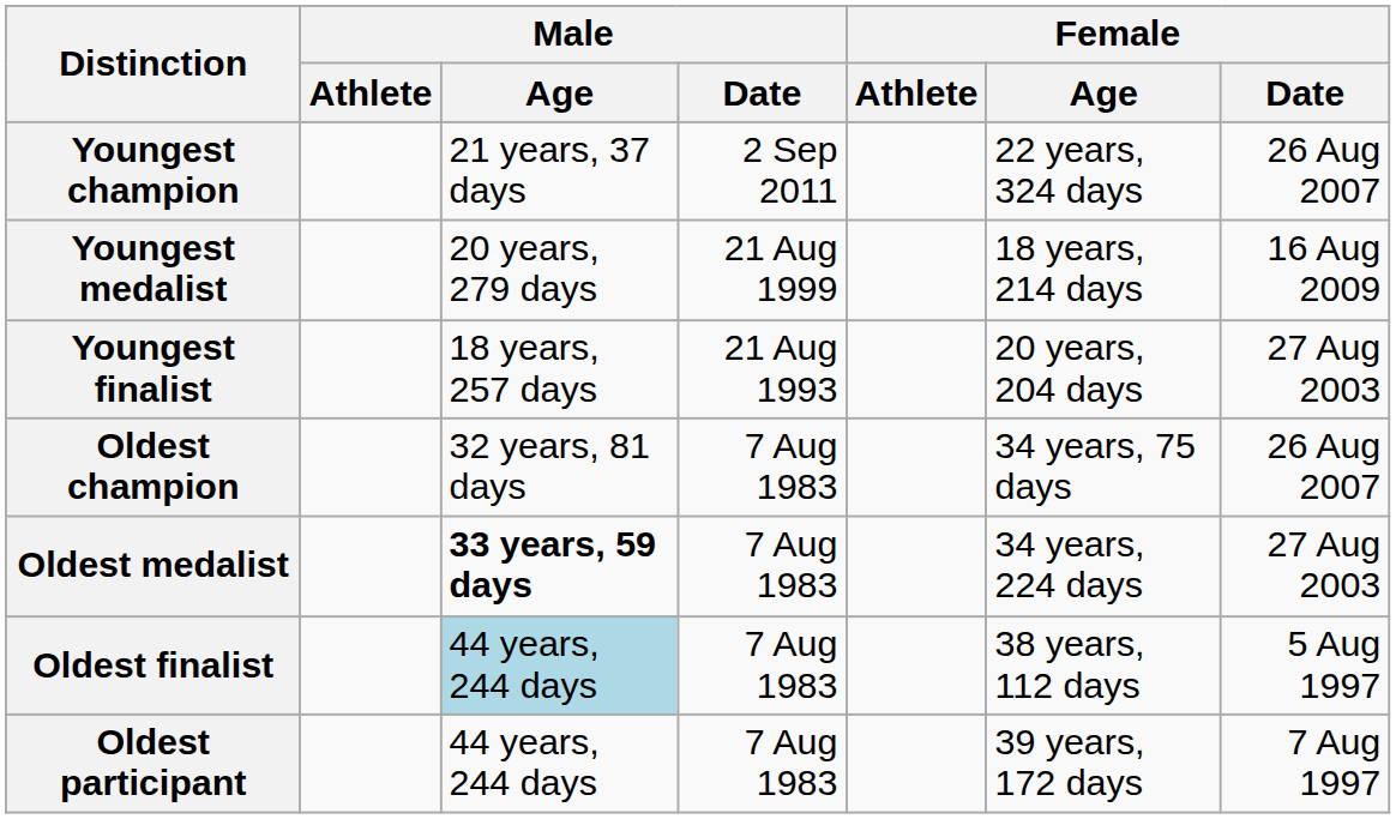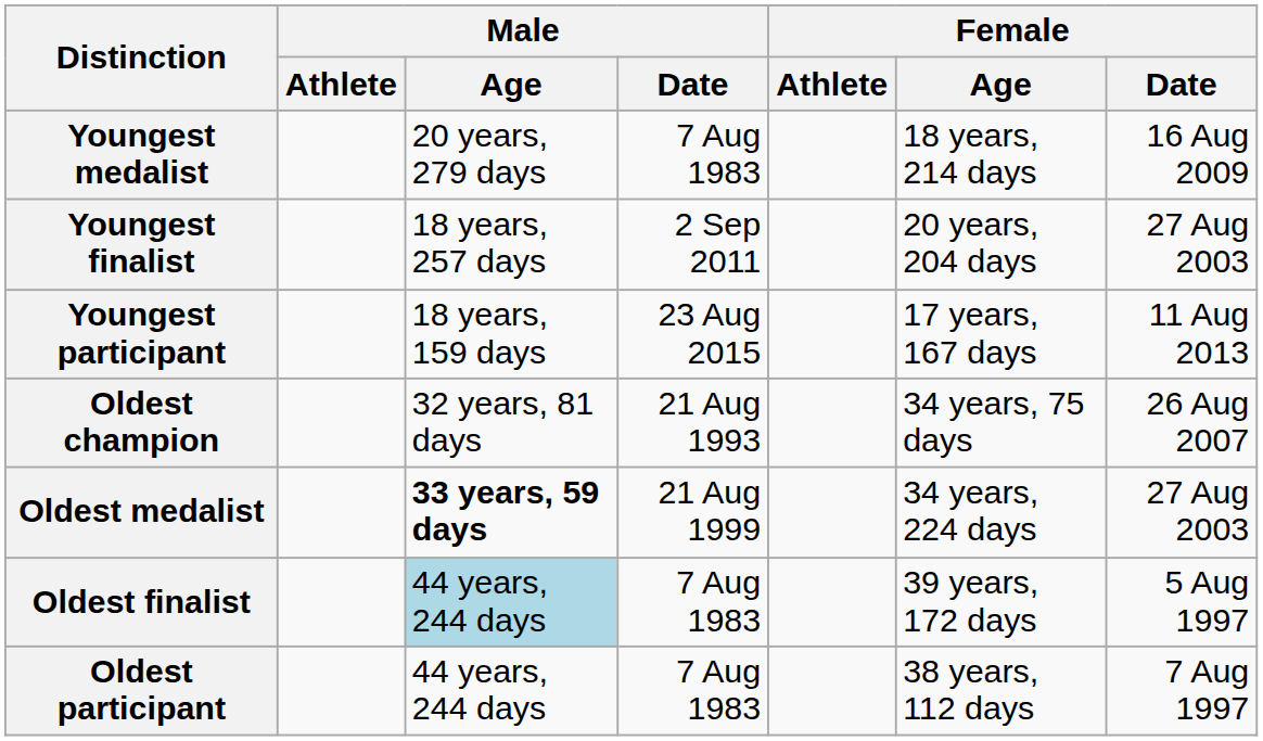 <table class="wikitable">
 <tr>
 <th rowspan="2">Distinction</th>
 <th colspan="3">Male</th>
 <th colspan="3">Female</th>
 </tr>
 <tr>
 <th>Athlete</th>
 <th>Age</th>
 <th>Date</th>
 <th>Athlete</th>
 <th>Age</th>
 <th>Date</th>
 </tr>
 <tr>
-<th>Youngest champion</th>
-<td align="left"></td>
-<td align="left">21 years, 37 days</td>
-<td align="right">2 Sep 2011</td>
-<td align="left"></td>
-<td align="left">22 years, 324 days</td>
-<td align="right">26 Aug 2007</td>
-</tr>
-<tr>
 <th>Youngest medalist</th>
 <td align="left"></td>
 <td align="left">20 years, 279 days</td>
-<td align="right">21 Aug 1999</td>
+<td align="right">7 Aug 1983</td>
 <td align="left"></td>
 <td align="left">18 years, 214 days</td>
 <td align="right">16 Aug 2009</td>
 </tr>
 <tr>
 <th>Youngest finalist</th>
 <td align="left"></td>
 <td align="left">18 years, 257 days</td>
-<td align="right">21 Aug 1993</td>
+<td align="right">2 Sep 2011</td>
 <td align="left"></td>
 <td align="left">20 years, 204 days</td>
 <td align="right">27 Aug 2003</td>
 </tr>
 <tr>
+<th>Youngest participant</th>
+<td align="left"></td>
+<td align="left">18 years, 159 days</td>
+<td align="right">23 Aug 2015</td>
+<td align="left"></td>
+<td align="left">17 years, 167 days</td>
+<td align="right">11 Aug 2013</td>
+</tr>
+<tr>
 <th>Oldest champion</th>
 <td align="left"></td>
 <td align="left">32 years, 81 days</td>
-<td align="right">7 Aug 1983</td>
+<td align="right">21 Aug 1993</td>
 <td align="left"></td>
 <td align="left">34 years, 75 days</td>
 <td align="right">26 Aug 2007</td>
 </tr>
 <tr>
 <th>Oldest medalist</th>
 <td align="left"></td>
 <td align="left"><strong>33 years, 59 days</strong></td>
-<td align="right">7 Aug 1983</td>
+<td align="right">21 Aug 1999</td>
 <td align="left"></td>
 <td align="left">34 years, 224 days</td>
 <td align="right">27 Aug 2003</td>
 </tr>
 <tr>
 <th>Oldest finalist</th>
 <td align="left"></td>
 <td align="left" style="background: lightblue;">44 years, 244 days</td>
 <td align="right">7 Aug 1983</td>
 <td align="left"></td>
-<td align="left">38 years, 112 days</td>
+<td align="left">39 years, 172 days</td>
 <td align="right">5 Aug 1997</td>
 </tr>
 <tr>
 <th>Oldest participant</th>
 <td align="left"></td>
 <td align="left">44 years, 244 days</td>
 <td align="right">7 Aug 1983</td>
 <td align="left"></td>
-<td align="left">39 years, 172 days</td>
+<td align="left">38 years, 112 days</td>
 <td align="right">7 Aug 1997</td>
 </tr>
 </table>
